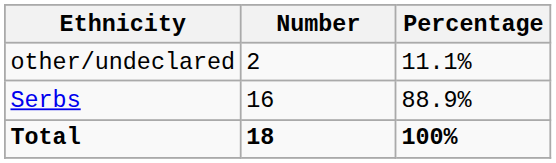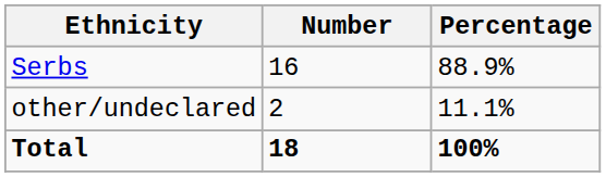 <table class="wikitable">
 <tr>
 <th width="100px">Ethnicity</th>
 <th width="80px">Number</th>
 <th width="80px">Percentage</th>
 </tr>
 <tr>
+<td><a href='#'>Serbs</a></td>
+<td>16</td>
+<td>88.9%</td>
+</tr>
+<tr>
 <td>other/undeclared</td>
 <td>2</td>
 <td>11.1%</td>
-</tr>
-<tr>
-<td><a href='#'>Serbs</a></td>
-<td>16</td>
-<td>88.9%</td>
 </tr>
 <tr>
 <td><strong>Total</strong></td>
 <td><strong>18</strong></td>
 <td><strong>100%</strong></td>
 </tr>
 </table>
